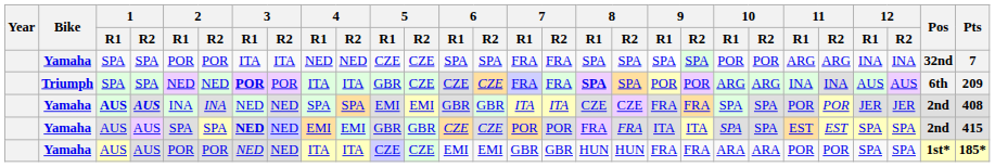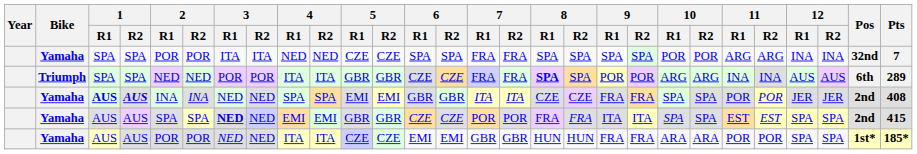 <table class="wikitable" style="text-align:center; font-size:90%;">
 <tr>
 <th rowspan="2">Year</th>
 <th rowspan="2">Bike</th>
 <th colspan="2">1</th>
 <th colspan="2">2</th>
 <th colspan="2">3</th>
 <th colspan="2">4</th>
 <th colspan="2">5</th>
 <th colspan="2">6</th>
 <th colspan="2">7</th>
 <th colspan="2">8</th>
 <th colspan="2">9</th>
 <th colspan="2">10</th>
 <th colspan="2">11</th>
 <th colspan="2">12</th>
 <th rowspan="2">Pos</th>
 <th rowspan="2">Pts</th>
 </tr>
 <tr>
 <th>R1</th>
 <th>R2</th>
 <th>R1</th>
 <th>R2</th>
 <th>R1</th>
 <th>R2</th>
 <th>R1</th>
 <th>R2</th>
 <th>R1</th>
 <th>R2</th>
 <th>R1</th>
 <th>R2</th>
 <th>R1</th>
 <th>R2</th>
 <th>R1</th>
 <th>R2</th>
 <th>R1</th>
 <th>R2</th>
 <th>R1</th>
 <th>R2</th>
 <th>R1</th>
 <th>R2</th>
 <th>R1</th>
 <th>R2</th>
 </tr>
 <tr>
 <th></th>
 <th><a href='#'>Yamaha</a></th>
 <td><a href='#'>SPA</a></td>
 <td><a href='#'>SPA</a></td>
 <td><a href='#'>POR</a></td>
 <td><a href='#'>POR</a></td>
 <td><a href='#'>ITA</a></td>
 <td><a href='#'>ITA</a></td>
 <td><a href='#'>NED</a></td>
 <td><a href='#'>NED</a></td>
 <td><a href='#'>CZE</a></td>
 <td><a href='#'>CZE</a></td>
 <td><a href='#'>SPA</a></td>
 <td><a href='#'>SPA</a></td>
 <td><a href='#'>FRA</a></td>
 <td><a href='#'>FRA</a></td>
 <td><a href='#'>SPA</a></td>
 <td><a href='#'>SPA</a></td>
 <td style="background:#FFFFFF;"><a href='#'>SPA</a><br></td>
 <td style="background:#DFFFDF;"><a href='#'>SPA</a><br></td>
 <td><a href='#'>POR</a></td>
 <td><a href='#'>POR</a></td>
 <td><a href='#'>ARG</a></td>
 <td><a href='#'>ARG</a></td>
 <td><a href='#'>INA</a></td>
 <td><a href='#'>INA</a></td>
 <th>32nd</th>
 <th>7</th>
 </tr>
 <tr>
 <th></th>
 <th><a href='#'>Triumph</a></th>
 <td style="background:#DFFFDF;"><a href='#'>SPA</a><br></td>
 <td style="background:#DFFFDF;"><a href='#'>SPA</a><br></td>
 <td style="background:#EFCFFF;"><a href='#'>NED</a><br></td>
 <td style="background:#DFFFDF;"><a href='#'>NED</a><br></td>
-<td style="background:#EFCFFF;"><strong><a href='#'>POR</a><br></strong></td>
+<td style="background:#EFCFFF;"><a href='#'>POR</a><br></td>
 <td style="background:#EFCFFF;"><a href='#'>POR</a><br></td>
 <td style="background:#DFFFDF;"><a href='#'>ITA</a><br></td>
 <td style="background:#DFFFDF;"><a href='#'>ITA</a><br></td>
 <td style="background:#DFFFDF;"><a href='#'>GBR</a><br></td>
-<td style="background:#DFFFDF;"><a href='#'>CZE</a><br></td>
+<td style="background:#DFFFDF;"><a href='#'>GBR</a><br></td>
 <td style="background:#DFDFDF;"><a href='#'>CZE</a><br></td>
 <td style="background:#FFDF9F;"><em><a href='#'>CZE</a></em><br></td>
 <td style="background:#CFCFFF;"><a href='#'>FRA</a><br></td>
 <td style="background:#DFFFDF;"><a href='#'>FRA</a><br></td>
 <td style="background:#EFCFFF;"><strong><a href='#'>SPA</a><br></strong></td>
 <td style="background:#FFDF9F;"><a href='#'>SPA</a><br></td>
 <td style="background:#FFFFBF;"><a href='#'>POR</a><br></td>
 <td style="background:#EFCFFF;"><a href='#'>POR</a><br></td>
 <td style="background:#DFFFDF;"><a href='#'>ARG</a><br></td>
 <td style="background:#DFFFDF;"><a href='#'>ARG</a><br></td>
 <td style="background:#DFFFDF;"><a href='#'>INA</a><br></td>
 <td style="background:#DFDFDF;"><a href='#'>INA</a><br></td>
 <td style="background:#DFFFDF;"><a href='#'>AUS</a><br></td>
 <td style="background:#EFCFFF;"><a href='#'>AUS</a><br></td>
 <th>6th</th>
-<th>209</th>
+<th>289</th>
 </tr>
 <tr>
 <th></th>
 <th><a href='#'>Yamaha</a></th>
 <td style="background:#DFFFDF;"><strong><a href='#'>AUS</a></strong><br></td>
 <td style="background:#DFDFDF;"><strong><em><a href='#'>AUS</a></em></strong><br></td>
 <td style="background:#DFFFDF;"><a href='#'>INA</a><br></td>
 <td style="background:#DFDFDF;"><em><a href='#'>INA</a></em><br></td>
 <td style="background:#DFFFDF;"><a href='#'>NED</a><br></td>
 <td style="background:#DFDFDF;"><a href='#'>NED</a><br></td>
 <td style="background:#DFFFDF;"><a href='#'>SPA</a><br></td>
 <td style="background:#FFDF9F;"><a href='#'>SPA</a><br></td>
 <td style="background:#DFDFDF;"><a href='#'>EMI</a><br></td>
 <td style="background:#FFFFBF;"><a href='#'>EMI</a><br></td>
 <td style="background:#DFDFDF;"><a href='#'>GBR</a><br></td>
 <td style="background:#DFFFDF;"><a href='#'>GBR</a><br></td>
 <td style="background:#FFFFBF;"><em><a href='#'>ITA</a></em><br></td>
 <td style="background:#ffffbf;"><em><a href='#'>ITA</a></em><br></td>
 <td style="background:#DFDFDF;"><a href='#'>CZE</a><br></td>
 <td style="background:#EFCFFF;"><a href='#'>CZE</a><br></td>
 <td style="background:#DFDFDF;"><a href='#'>FRA</a><br></td>
 <td style="background:#FFDF9F;"><a href='#'>FRA</a><br></td>
 <td style="background:#DFFFDF;"><a href='#'>SPA</a><br></td>
 <td style="background:#DFDFDF;"><a href='#'>SPA</a><br></td>
 <td style="background:#DFDFDF;"><a href='#'>POR</a><br></td>
 <td style="background:#FFFFBF;"><em><a href='#'>POR</a></em><br></td>
 <td style="background:#DFDFDF;"><a href='#'>JER</a><br></td>
 <td style="background:#DFDFDF;"><a href='#'>JER</a><br></td>
 <th style="background:#DFDFDF;">2nd</th>
 <th style="background:#DFDFDF;">408</th>
 </tr>
 <tr>
 <th></th>
 <th><a href='#'>Yamaha</a></th>
 <td style="background:#DFDFDF;"><a href='#'>AUS</a><br></td>
 <td style="background:#EFCFFF;"><a href='#'>AUS</a><br></td>
 <td style="background:#DFDFDF;"><a href='#'>SPA</a><br></td>
 <td style="background:#FFFFBF;"><a href='#'>SPA</a><br></td>
 <td style="background:#DFDFDF;"><strong><a href='#'>NED</a></strong><br></td>
 <td style="background:#CFCFFF;"><a href='#'>NED</a><br></td>
 <td style="background:#FFDF9F;"><a href='#'>EMI</a><br></td>
 <td style="background:#DFFFDF;"><a href='#'>EMI</a><br></td>
 <td style="background:#DFDFDF;"><a href='#'>GBR</a><br></td>
 <td style="background:#DFFFDF;"><a href='#'>GBR</a><br></td>
 <td style="background:#FFDF9F;"><em><a href='#'>CZE</a></em><br></td>
 <td style="background:#DFDFDF;"><em><a href='#'>CZE</a></em><br></td>
 <td style="background:#FFDF9F;"><a href='#'>POR</a><br></td>
 <td style="background:#DFDFDF;"><a href='#'>POR</a><br></td>
 <td style="background:#EFCFFF;"><a href='#'>FRA</a><br></td>
 <td style="background:#DFDFDF;"><em><a href='#'>FRA</a></em><br></td>
 <td style="background:#DFDFDF;"><a href='#'>ITA</a><br></td>
 <td style="background:#FFFFBF;"><a href='#'>ITA</a><br></td>
 <td style="background:#DFDFDF;"><em><a href='#'>SPA</a></em><br></td>
 <td style="background:#DFDFDF;"><a href='#'>SPA</a><br></td>
 <td style="background:#FFDF9F;"><a href='#'>EST</a><br></td>
 <td style="background:#FFFFBF;"><em><a href='#'>EST</a></em><br></td>
 <td style="background:#FFFFBF;"><a href='#'>SPA</a><br></td>
 <td style="background:#FFFFBF;"><a href='#'>SPA</a><br></td>
 <th style="background:#DFDFDF;">2nd</th>
 <th style="background:#DFDFDF;">415</th>
 </tr>
 <tr>
 <th></th>
 <th><a href='#'>Yamaha</a></th>
 <td style="background:#FFFFBF;"><a href='#'>AUS</a><br></td>
 <td style="background:#DFDFDF;"><a href='#'>AUS</a><br></td>
 <td style="background:#DFDFDF;"><a href='#'>POR</a><br></td>
 <td style="background:#DFDFDF;"><a href='#'>POR</a><br></td>
 <td style="background:#DFDFDF;"><em><a href='#'>NED</a></em><br></td>
 <td style="background:#DFDFDF;"><a href='#'>NED</a><br></td>
 <td style="background:#FFFFBF;"><a href='#'>ITA</a><br></td>
 <td style="background:#FFFFBF;"><a href='#'>ITA</a><br></td>
 <td style="background:#CFCFFF;"><a href='#'>CZE</a><br></td>
 <td style="background:#DFFFDF;"><a href='#'>CZE</a><br></td>
 <td style="background:#;"><a href='#'>EMI</a><br></td>
 <td style="background:#;"><a href='#'>EMI</a><br></td>
 <td style="background:#;"><a href='#'>GBR</a><br></td>
 <td style="background:#;"><a href='#'>GBR</a><br></td>
 <td style="background:#;"><a href='#'>HUN</a><br></td>
 <td style="background:#;"><a href='#'>HUN</a><br></td>
 <td style="background:#;"><a href='#'>FRA</a><br></td>
 <td style="background:#;"><a href='#'>FRA</a><br></td>
 <td style="background:#;"><a href='#'>ARA</a><br></td>
 <td style="background:#;"><a href='#'>ARA</a><br></td>
 <td style="background:#;"><a href='#'>POR</a><br></td>
 <td style="background:#;"><a href='#'>POR</a><br></td>
 <td style="background:#;"><a href='#'>SPA</a><br></td>
 <td style="background:#;"><a href='#'>SPA</a><br></td>
 <th style="background:#FFFFBF;">1st*</th>
 <th style="background:#FFFFBF;">185*</th>
 </tr>
 </table>
